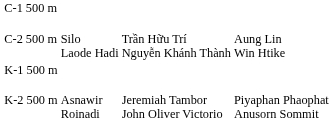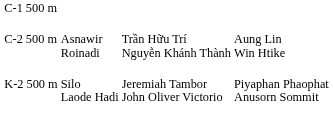 <table>
 <tr>
 <td>C-1 500 m</td>
 <td></td>
 <td></td>
 <td></td>
 </tr>
 <tr>
 <td>C-2 500 m</td>
-<td> <br> Silo<br>Laode Hadi</td>
+<td> <br> Asnawir<br>Roinadi</td>
 <td nowrap> <br>  Trần Hữu Trí <br> Nguyễn Khánh Thành</td>
 <td> <br> Aung Lin <br> Win Htike</td>
 </tr>
 <tr>
-<td>K-1 500 m</td>
-<td nowrap></td>
-<td></td>
-<td></td>
-</tr>
-<tr>
 <td>K-2 500 m</td>
-<td> <br> Asnawir<br>Roinadi</td>
+<td> <br> Silo<br>Laode Hadi</td>
 <td> <br>  Jeremiah Tambor <br> John Oliver Victorio</td>
 <td nowrap> <br> Piyaphan Phaophat <br> Anusorn Sommit</td>
 </tr>
 </table>
